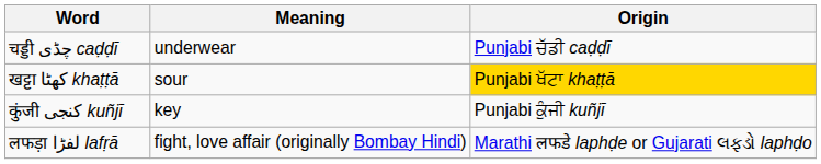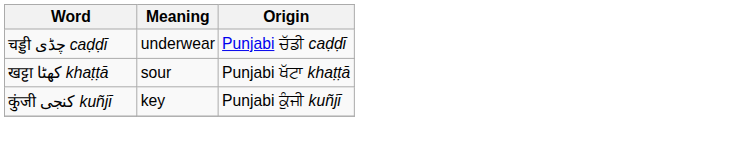 <table class="wikitable">
 <tr>
 <th>Word</th>
 <th>Meaning</th>
 <th>Origin</th>
 </tr>
 <tr>
 <td style="width:08em">चड्डी چڈی <em>caḍḍī</em></td>
 <td>underwear</td>
 <td><a href='#'>Punjabi</a> ਚੱਡੀ <em>caḍḍī</em></td>
 </tr>
 <tr>
 <td>खट्टा کھٹا <em>khaṭṭā</em></td>
 <td>sour</td>
-<td style="background: gold;">Punjabi ਖੱਟਾ <em>khaṭṭā</em></td>
+<td>Punjabi ਖੱਟਾ <em>khaṭṭā</em></td>
 </tr>
 <tr>
 <td>कुंजी کنجی <em>kuñjī</em></td>
 <td>key</td>
 <td>Punjabi ਕੁੰਜੀ <em>kuñjī</em></td>
 </tr>
 <tr>
-<td>लफड़ा لفڑا <em>lafṛā</em></td>
-<td>fight, love affair (originally <a href='#'>Bombay Hindi</a>)</td>
-<td><a href='#'>Marathi</a> लफडे <em>laphḍe</em> or <a href='#'>Gujarati</a> લફડો <em>laphḍo</em></td>
-</tr>
-<tr>
 </tr>
 </table>
